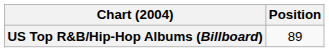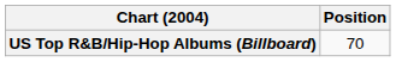 <table class="wikitable plainrowheaders" style="text-align:center">
 <tr>
 <th scope="col">Chart (2004)</th>
 <th scope="col">Position</th>
 </tr>
 <tr>
 <th scope="row">US Top R&B/Hip-Hop Albums (<em>Billboard</em>)</th>
-<td>89</td>
+<td>70</td>
 </tr>
 </table>
